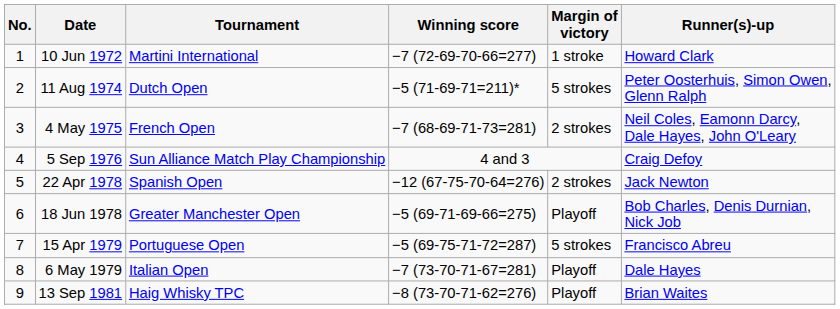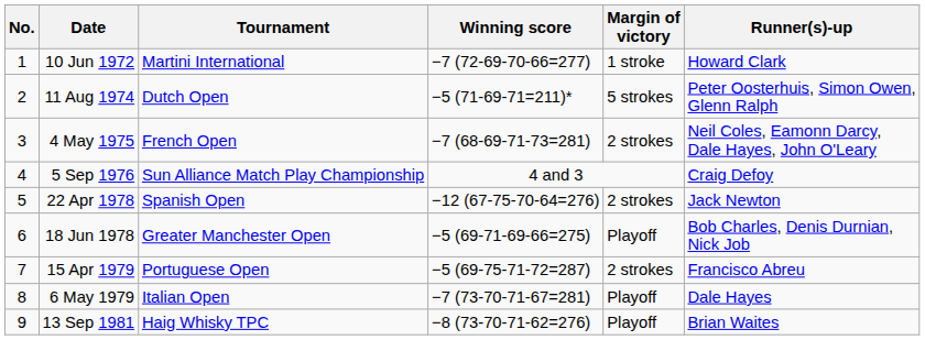 <table class="wikitable" style="font-size:95%;">
 <tr>
 <th>No.</th>
 <th>Date</th>
 <th>Tournament</th>
 <th>Winning score</th>
 <th>Margin of<br>victory</th>
 <th>Runner(s)-up</th>
 </tr>
 <tr>
 <td align=center>1</td>
 <td align=right>10 Jun <a href='#'>1972</a></td>
 <td><a href='#'>Martini International</a></td>
 <td>−7 (72-69-70-66=277)</td>
 <td>1 stroke</td>
 <td> <a href='#'>Howard Clark</a></td>
 </tr>
 <tr>
 <td align=center>2</td>
 <td align=right>11 Aug <a href='#'>1974</a></td>
 <td><a href='#'>Dutch Open</a></td>
 <td>−5 (71-69-71=211)*</td>
 <td>5 strokes</td>
 <td> <a href='#'>Peter Oosterhuis</a>,  <a href='#'>Simon Owen</a>,<br> <a href='#'>Glenn Ralph</a></td>
 </tr>
 <tr>
 <td align=center>3</td>
 <td align=right>4 May <a href='#'>1975</a></td>
 <td><a href='#'>French Open</a></td>
 <td>−7 (68-69-71-73=281)</td>
 <td>2 strokes</td>
 <td> <a href='#'>Neil Coles</a>,  <a href='#'>Eamonn Darcy</a>,<br> <a href='#'>Dale Hayes</a>,  <a href='#'>John O'Leary</a></td>
 </tr>
 <tr>
 <td align=center>4</td>
 <td align=right>5 Sep <a href='#'>1976</a></td>
 <td><a href='#'>Sun Alliance Match Play Championship</a></td>
 <td colspan=2 align=center>4 and 3</td>
 <td> <a href='#'>Craig Defoy</a></td>
 </tr>
 <tr>
 <td align=center>5</td>
 <td align=right>22 Apr <a href='#'>1978</a></td>
 <td><a href='#'>Spanish Open</a></td>
 <td>−12 (67-75-70-64=276)</td>
 <td>2 strokes</td>
 <td> <a href='#'>Jack Newton</a></td>
 </tr>
 <tr>
 <td align=center>6</td>
 <td align=right>18 Jun 1978</td>
 <td><a href='#'>Greater Manchester Open</a></td>
 <td>−5 (69-71-69-66=275)</td>
 <td>Playoff</td>
 <td> <a href='#'>Bob Charles</a>,  <a href='#'>Denis Durnian</a>,<br> <a href='#'>Nick Job</a></td>
 </tr>
 <tr>
 <td align=center>7</td>
 <td align=right>15 Apr <a href='#'>1979</a></td>
 <td><a href='#'>Portuguese Open</a></td>
 <td>−5 (69-75-71-72=287)</td>
-<td>5 strokes</td>
+<td>2 strokes</td>
 <td> <a href='#'>Francisco Abreu</a></td>
 </tr>
 <tr>
 <td align=center>8</td>
 <td align=right>6 May 1979</td>
 <td><a href='#'>Italian Open</a></td>
 <td>−7 (73-70-71-67=281)</td>
 <td>Playoff</td>
 <td> <a href='#'>Dale Hayes</a></td>
 </tr>
 <tr>
 <td align=center>9</td>
 <td align=right>13 Sep <a href='#'>1981</a></td>
 <td><a href='#'>Haig Whisky TPC</a></td>
 <td>−8 (73-70-71-62=276)</td>
 <td>Playoff</td>
 <td> <a href='#'>Brian Waites</a></td>
 </tr>
 </table>
